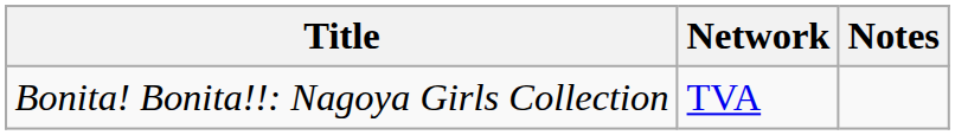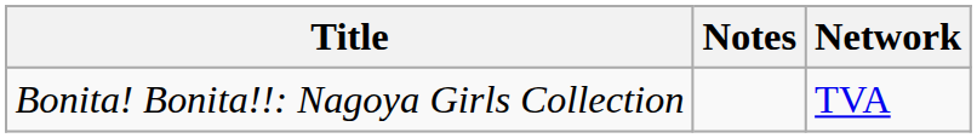 <table class="wikitable">
 <tr>
 <th>Title</th>
+<th>Notes</th>
 <th>Network</th>
-<th>Notes</th>
 </tr>
 <tr>
 <td><em>Bonita! Bonita!!: Nagoya Girls Collection</em></td>
+<td></td>
 <td><a href='#'>TVA</a></td>
-<td></td>
 </tr>
 </table>
